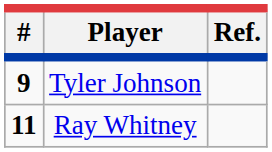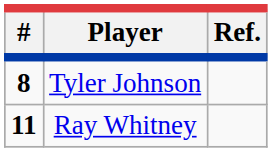 <table class="wikitable">
 <tr style="text-align:center; background:#ddd; border-top:#E03A3E 5px solid; border-bottom:#0039A6 5px solid">
 <th>#</th>
 <th>Player</th>
 <th>Ref.</th>
 </tr>
 <tr style="text-align:center">
-<td><strong>9</strong></td>
+<td><strong>8</strong></td>
 <td><a href='#'>Tyler Johnson</a></td>
 <td></td>
 </tr>
 <tr style="text-align:center">
 <td><strong>11</strong></td>
 <td><a href='#'>Ray Whitney</a></td>
 <td></td>
 </tr>
 </table>
